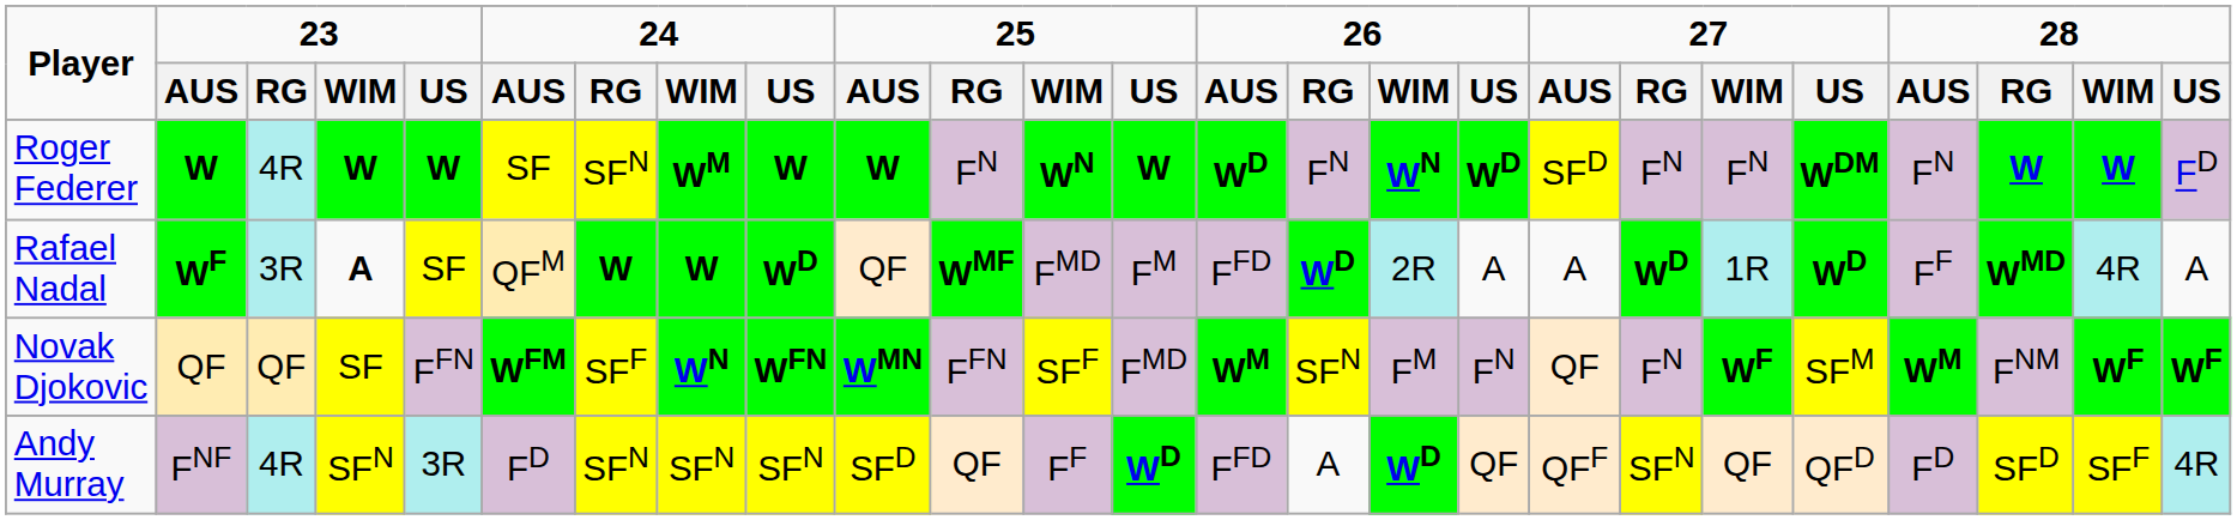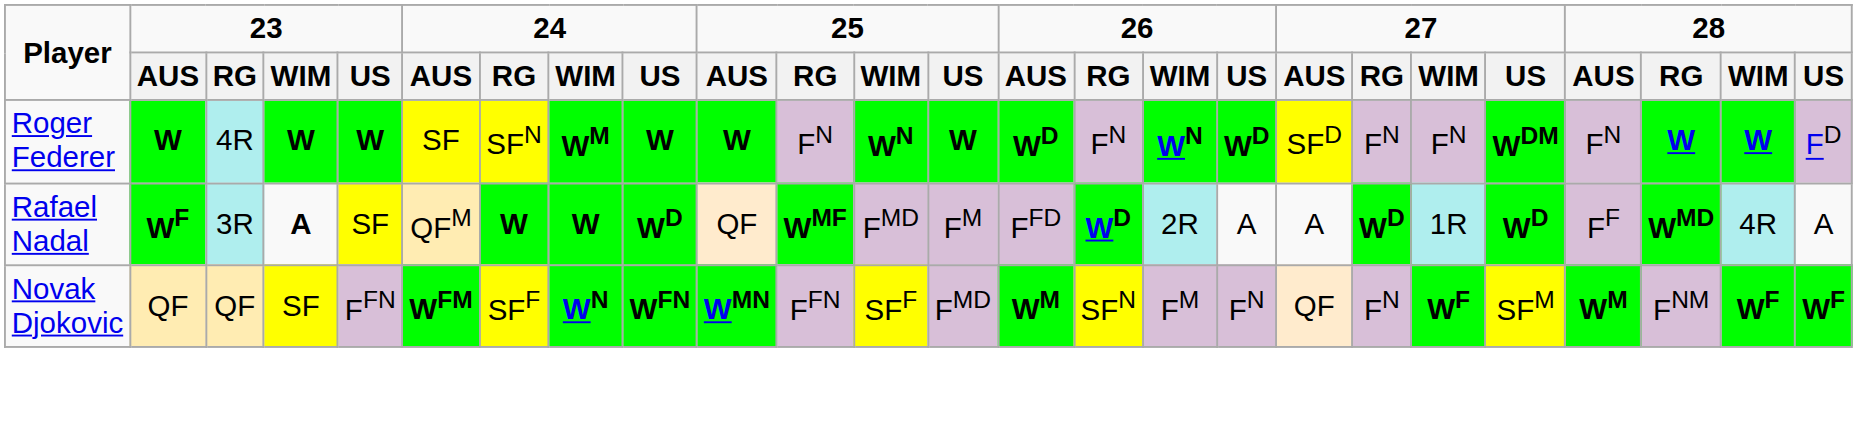 <table class="wikitable" style="text-align:center;font-size:97%">
 <tr>
 <td colspan="1" rowspan="2"><strong>Player</strong></td>
 <td colspan=4><strong>23</strong></td>
 <td colspan=4><strong>24</strong></td>
 <td colspan=4><strong>25</strong></td>
 <td colspan=4><strong>26</strong></td>
 <td colspan=4><strong>27</strong></td>
 <td colspan=4><strong>28</strong></td>
 </tr>
 <tr>
 <th width="25">AUS</th>
 <th width="25">RG</th>
 <th width="25">WIM</th>
 <th width="25">US</th>
 <th width="25">AUS</th>
 <th width="25">RG</th>
 <th width="25">WIM</th>
 <th width="25">US</th>
 <th width="25">AUS</th>
 <th width="25">RG</th>
 <th width="25">WIM</th>
 <th width="25">US</th>
 <th width="25">AUS</th>
 <th width="25">RG</th>
 <th width="25">WIM</th>
 <th width="25">US</th>
 <th width="25">AUS</th>
 <th width="25">RG</th>
 <th width="25">WIM</th>
 <th width="25">US</th>
 <th width="25">AUS</th>
 <th width="25">RG</th>
 <th width="25">WIM</th>
 <th width="25">US</th>
 </tr>
 <tr>
 <td style="text-align:left"> <a href='#'>Roger Federer</a></td>
 <td style="background-color:lime"><strong>W</strong></td>
 <td style="background-color:#afeeee">4R</td>
 <td style="background-color:lime"><strong>W</strong></td>
 <td style="background-color:lime"><strong>W</strong></td>
 <td style="background-color:yellow">SF</td>
 <td style="background-color:yellow">SF<sup>N</sup></td>
 <td style="background-color:lime"><strong>W<sup>M</sup></strong></td>
 <td style="background-color:lime"><strong>W</strong></td>
 <td style="background-color:lime"><strong>W</strong></td>
 <td style="background-color:thistle">F<sup>N</sup></td>
 <td style="background-color:lime"><strong>W<sup>N</sup></strong></td>
 <td style="background-color:lime"><strong>W</strong></td>
 <td style="background-color:lime"><strong>W<sup>D</sup></strong></td>
 <td style="background-color:thistle">F<sup>N</sup></td>
 <td style="background-color:lime"><strong><a href='#'>W</a><sup>N</sup></strong></td>
 <td style="background-color:lime"><strong>W<sup>D</sup></strong></td>
 <td style="background-color:yellow">SF<sup>D</sup></td>
 <td style="background-color:thistle">F<sup>N</sup></td>
 <td style="background-color:thistle">F<sup>N</sup></td>
 <td style="background-color:lime"><strong>W<sup>DM</sup></strong></td>
 <td style="background-color:thistle">F<sup>N</sup></td>
 <td style="background-color:lime"><strong><a href='#'>W</a></strong></td>
 <td style="background-color:lime"><strong><a href='#'>W</a></strong></td>
 <td style="background-color:thistle"><a href='#'>F</a><sup>D</sup></td>
 </tr>
 <tr>
 <td style="text-align:left"> <a href='#'>Rafael Nadal</a></td>
 <td style="background-color:lime"><strong>W<sup>F</sup></strong></td>
 <td style="background-color:#afeeee">3R</td>
 <td><strong>A</strong></td>
 <td style="background-color:yellow">SF</td>
 <td style="background-color:#FFECB2">QF<sup>M</sup></td>
 <td style="background-color:lime"><strong>W</strong></td>
 <td style="background-color:lime"><strong>W</strong></td>
 <td style="background-color:lime"><strong>W<sup>D</sup></strong></td>
 <td bgcolor="#ffebcd">QF</td>
 <td bgcolor=lime><strong>W<sup>MF</sup></strong></td>
 <td bgcolor=thistle>F<sup>MD</sup></td>
 <td bgcolor=thistle>F<sup>M</sup></td>
 <td bgcolor=thistle>F<sup>FD</sup></td>
 <td bgcolor=lime><strong><a href='#'>W</a><sup>D</sup></strong></td>
 <td bgcolor="#afeeee">2R</td>
 <td>A</td>
 <td>A</td>
 <td bgcolor=lime><strong>W<sup>D</sup></strong></td>
 <td bgcolor="#afeeee">1R</td>
 <td bgcolor=lime><strong>W<sup>D</sup></strong></td>
 <td bgcolor=thistle>F<sup>F</sup></td>
 <td bgcolor=lime><strong>W<sup>MD</sup></strong></td>
 <td bgcolor="#afeeee">4R</td>
 <td>A</td>
 </tr>
 <tr>
 <td style="text-align:left"> <a href='#'>Novak Djokovic</a></td>
 <td style="background-color:#FFECB2">QF</td>
 <td style="background-color:#FFECB2">QF</td>
 <td style="background-color:yellow">SF</td>
 <td style="background-color:thistle">F<sup>FN</sup></td>
 <td bgcolor=lime><strong>W<sup>FM</sup></strong></td>
 <td bgcolor=yellow>SF<sup>F</sup></td>
 <td bgcolor=lime><strong><a href='#'>W</a><sup>N</sup></strong></td>
 <td bgcolor=lime><strong>W<sup>FN</sup></strong></td>
 <td bgcolor=lime><strong><a href='#'>W</a><sup>MN</sup></strong></td>
 <td bgcolor=thistle>F<sup>FN</sup></td>
 <td bgcolor=yellow>SF<sup>F</sup></td>
 <td bgcolor=thistle>F<sup>MD</sup></td>
 <td bgcolor=lime><strong>W<sup>M</sup></strong></td>
 <td bgcolor=yellow>SF<sup>N</sup></td>
 <td bgcolor=thistle>F<sup>M</sup></td>
 <td bgcolor=thistle>F<sup>N</sup></td>
 <td bgcolor="#ffebcd">QF</td>
 <td bgcolor=thistle>F<sup>N</sup></td>
 <td bgcolor=lime><strong>W<sup>F</sup></strong></td>
 <td bgcolor=yellow>SF<sup>M</sup></td>
 <td bgcolor=lime><strong>W<sup>M</sup></strong></td>
 <td bgcolor=thistle>F<sup>NM</sup></td>
 <td bgcolor=lime><strong>W<sup>F</sup></strong></td>
 <td bgcolor=lime><strong>W<sup>F</sup></strong></td>
 </tr>
-<tr>
-<td style="text-align:left"> <a href='#'>Andy Murray</a></td>
-<td style="background-color:thistle">F<sup>NF</sup></td>
-<td style="background-color:#afeeee">4R</td>
-<td style="background-color:yellow">SF<sup>N</sup></td>
-<td style="background-color:#afeeee">3R</td>
-<td bgcolor=thistle>F<sup>D</sup></td>
-<td bgcolor=yellow>SF<sup>N</sup></td>
-<td bgcolor=yellow>SF<sup>N</sup></td>
-<td bgcolor=yellow>SF<sup>N</sup></td>
-<td bgcolor=yellow>SF<sup>D</sup></td>
-<td bgcolor="#ffebcd">QF</td>
-<td bgcolor=thistle>F<sup>F</sup></td>
-<td bgcolor=lime><strong><a href='#'>W</a><sup>D</sup></strong></td>
-<td bgcolor=thistle>F<sup>FD</sup></td>
-<td>A</td>
-<td bgcolor=lime><strong><a href='#'>W</a><sup>D</sup></strong></td>
-<td bgcolor="#ffebcd">QF</td>
-<td bgcolor="#ffebcd">QF<sup>F</sup></td>
-<td bgcolor=yellow>SF<sup>N</sup></td>
-<td bgcolor="#ffebcd">QF</td>
-<td bgcolor="#ffebcd">QF<sup>D</sup></td>
-<td bgcolor=thistle>F<sup>D</sup></td>
-<td bgcolor=yellow>SF<sup>D</sup></td>
-<td bgcolor=yellow>SF<sup>F</sup></td>
-<td style="background-color:#afeeee">4R</td>
-</tr>
 </table>
